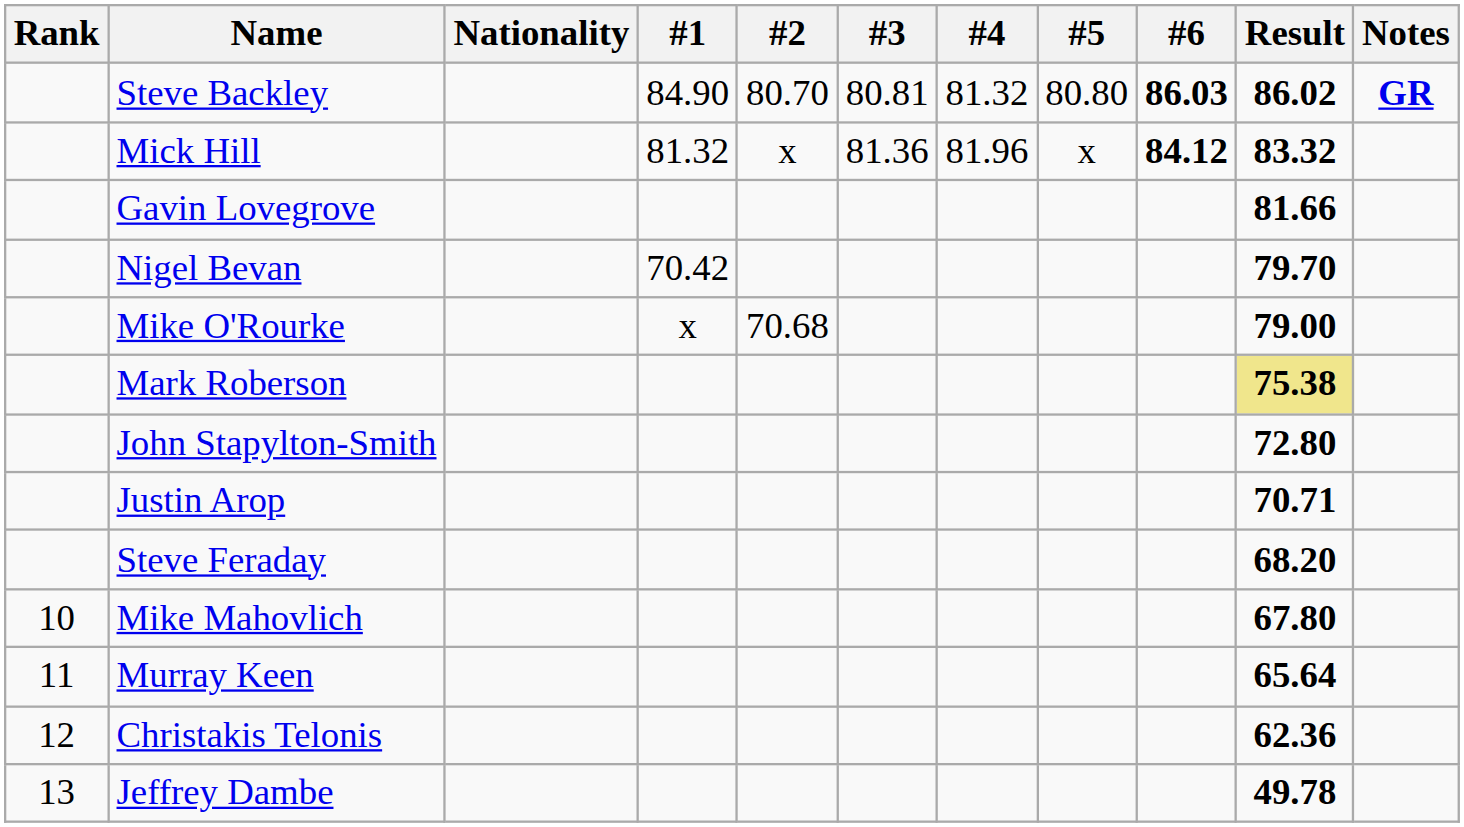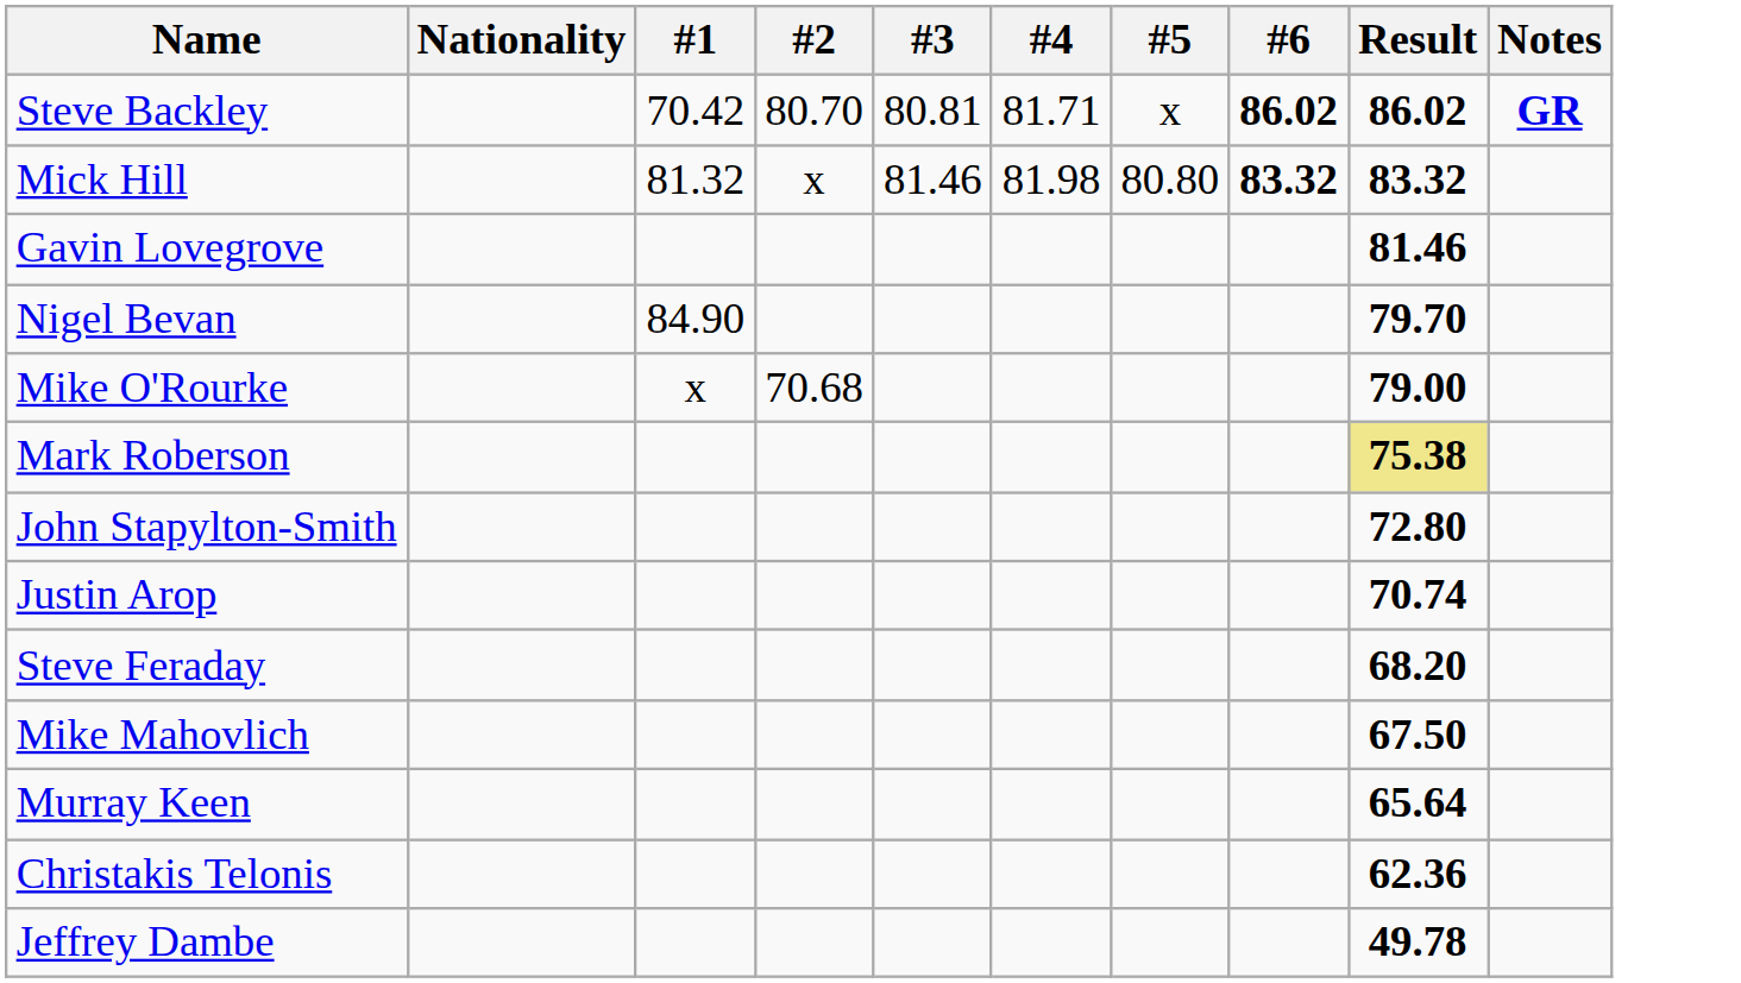 <table class="wikitable sortable" style=" text-align:center">
 <tr>
-<th>Rank</th>
 <th>Name</th>
 <th>Nationality</th>
 <th>#1</th>
 <th>#2</th>
 <th>#3</th>
 <th>#4</th>
 <th>#5</th>
 <th>#6</th>
 <th>Result</th>
 <th>Notes</th>
 </tr>
 <tr>
-<td></td>
 <td align=left><a href='#'>Steve Backley</a></td>
 <td align=left></td>
-<td>84.90</td>
+<td>70.42</td>
 <td>80.70</td>
 <td>80.81</td>
-<td>81.32</td>
-<td>80.80</td>
-<td><strong>86.03</strong></td>
+<td>81.71</td>
+<td>x</td>
+<td><strong>86.02</strong></td>
 <td><strong>86.02</strong></td>
 <td><strong><a href='#'>GR</a></strong></td>
 </tr>
 <tr>
-<td></td>
 <td align=left><a href='#'>Mick Hill</a></td>
 <td align=left></td>
 <td>81.32</td>
 <td>x</td>
-<td>81.36</td>
-<td>81.96</td>
-<td>x</td>
-<td><strong>84.12</strong></td>
+<td>81.46</td>
+<td>81.98</td>
+<td>80.80</td>
+<td><strong>83.32</strong></td>
 <td><strong>83.32</strong></td>
 <td></td>
 </tr>
 <tr>
-<td></td>
 <td align=left><a href='#'>Gavin Lovegrove</a></td>
 <td align=left></td>
 <td></td>
 <td></td>
 <td></td>
 <td></td>
 <td></td>
 <td></td>
-<td><strong>81.66</strong></td>
+<td><strong>81.46</strong></td>
 <td></td>
 </tr>
 <tr>
-<td></td>
 <td align=left><a href='#'>Nigel Bevan</a></td>
 <td align=left></td>
-<td>70.42</td>
+<td>84.90</td>
 <td></td>
 <td></td>
 <td></td>
 <td></td>
 <td></td>
 <td><strong>79.70</strong></td>
 <td></td>
 </tr>
 <tr>
-<td></td>
 <td align=left><a href='#'>Mike O'Rourke</a></td>
 <td align=left></td>
 <td>x</td>
 <td>70.68</td>
 <td></td>
 <td></td>
 <td></td>
 <td></td>
 <td><strong>79.00</strong></td>
 <td></td>
 </tr>
 <tr>
-<td></td>
 <td align=left><a href='#'>Mark Roberson</a></td>
 <td align=left></td>
 <td></td>
 <td></td>
 <td></td>
 <td></td>
 <td></td>
 <td></td>
 <td style="background: khaki;"><strong>75.38</strong></td>
 <td></td>
 </tr>
 <tr>
-<td></td>
 <td align=left><a href='#'>John Stapylton-Smith</a></td>
 <td align=left></td>
 <td></td>
 <td></td>
 <td></td>
 <td></td>
 <td></td>
 <td></td>
 <td><strong>72.80</strong></td>
 <td></td>
 </tr>
 <tr>
-<td></td>
 <td align=left><a href='#'>Justin Arop</a></td>
 <td align=left></td>
 <td></td>
 <td></td>
 <td></td>
 <td></td>
 <td></td>
 <td></td>
-<td><strong>70.71</strong></td>
+<td><strong>70.74</strong></td>
 <td></td>
 </tr>
 <tr>
-<td></td>
 <td align=left><a href='#'>Steve Feraday</a></td>
 <td align=left></td>
 <td></td>
 <td></td>
 <td></td>
 <td></td>
 <td></td>
 <td></td>
 <td><strong>68.20</strong></td>
 <td></td>
 </tr>
 <tr>
-<td>10</td>
 <td align=left><a href='#'>Mike Mahovlich</a></td>
 <td align=left></td>
 <td></td>
 <td></td>
 <td></td>
 <td></td>
 <td></td>
 <td></td>
-<td><strong>67.80</strong></td>
+<td><strong>67.50</strong></td>
 <td></td>
 </tr>
 <tr>
-<td>11</td>
 <td align=left><a href='#'>Murray Keen</a></td>
 <td align=left></td>
 <td></td>
 <td></td>
 <td></td>
 <td></td>
 <td></td>
 <td></td>
 <td><strong>65.64</strong></td>
 <td></td>
 </tr>
 <tr>
-<td>12</td>
 <td align=left><a href='#'>Christakis Telonis</a></td>
 <td align=left></td>
 <td></td>
 <td></td>
 <td></td>
 <td></td>
 <td></td>
 <td></td>
 <td><strong>62.36</strong></td>
 <td></td>
 </tr>
 <tr>
-<td>13</td>
 <td align=left><a href='#'>Jeffrey Dambe</a></td>
 <td align=left></td>
 <td></td>
 <td></td>
 <td></td>
 <td></td>
 <td></td>
 <td></td>
 <td><strong>49.78</strong></td>
 <td></td>
 </tr>
 </table>
